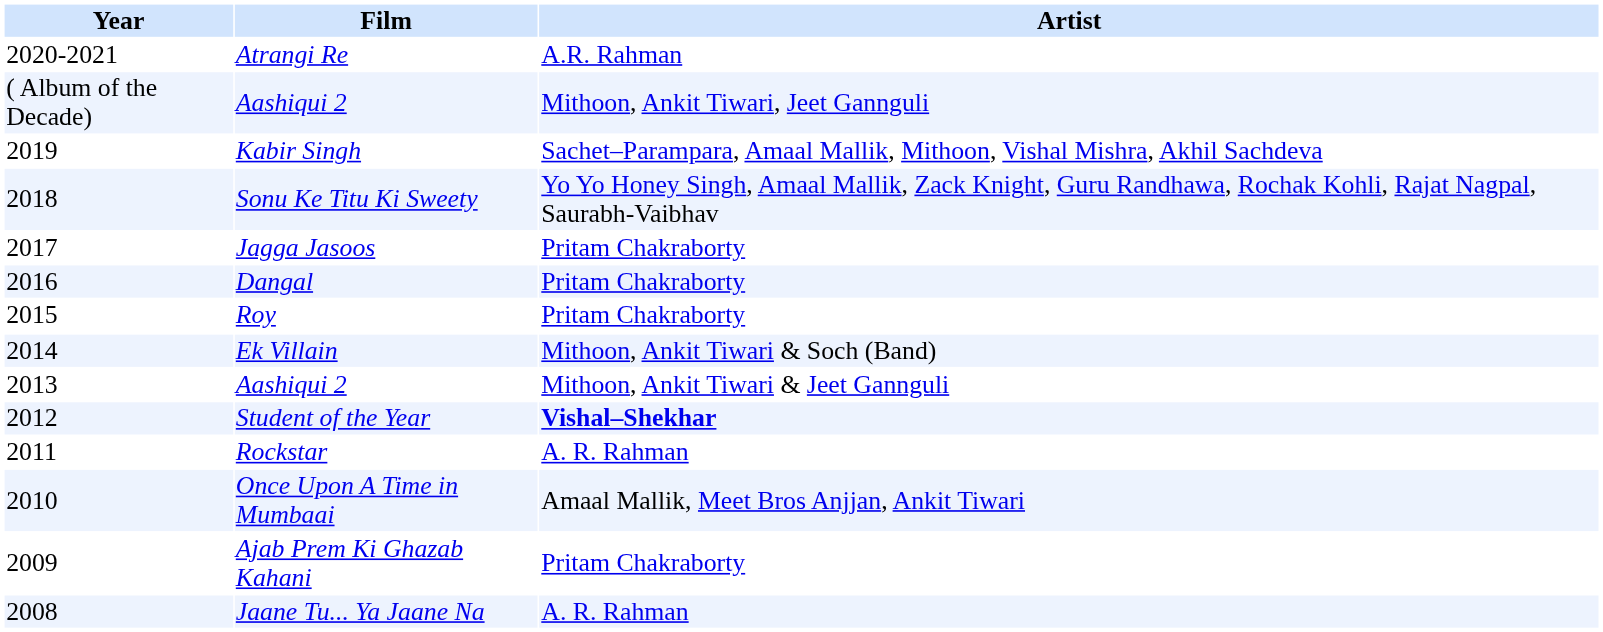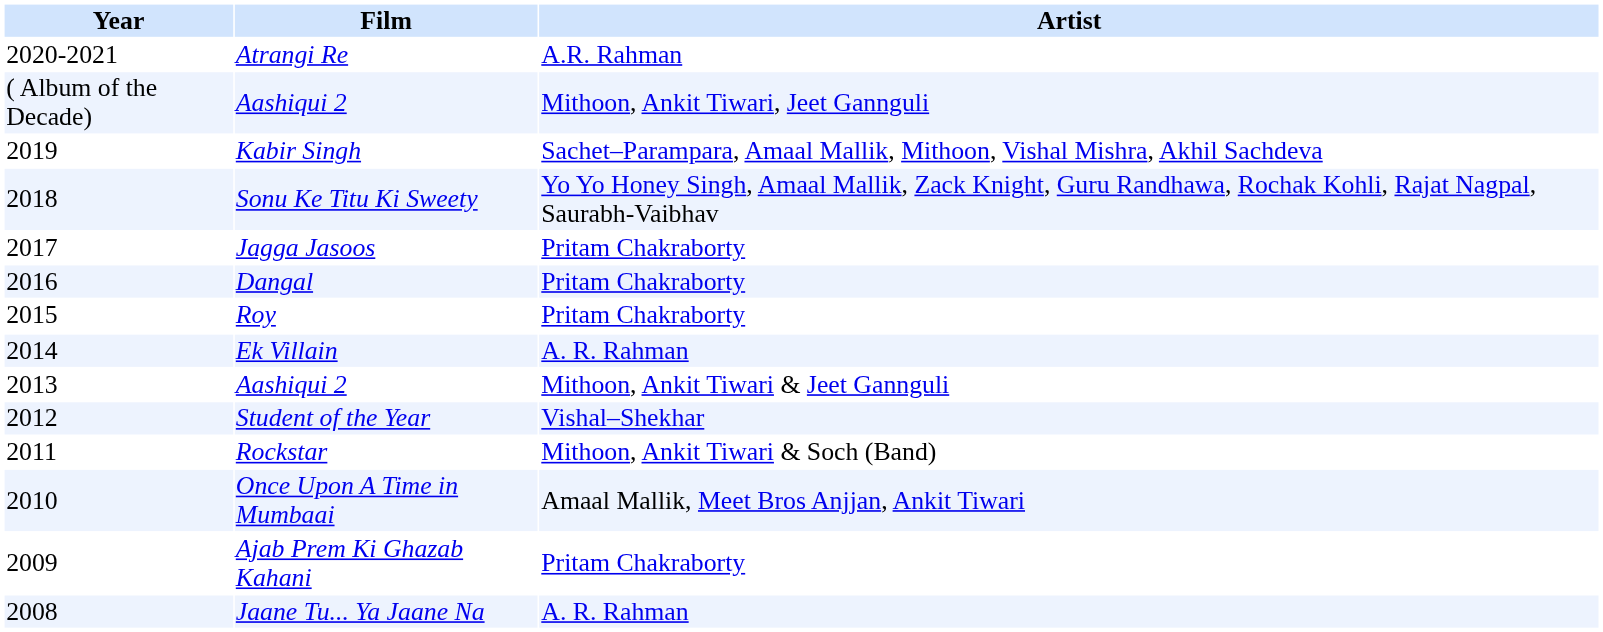 <table cellspacing="1" cellpadding="1" border="0" style="width:50%;">
 <tr style="background:#d1e4fd;">
 <th>Year</th>
 <th>Film</th>
 <th>Artist</th>
 </tr>
 <tr>
 <td>2020-2021</td>
 <td><em><a href='#'>Atrangi Re</a></em></td>
 <td><a href='#'>A.R. Rahman</a></td>
 </tr>
 <tr style="background:#edf3fe;">
 <td>( Album of the Decade)</td>
 <td><em><a href='#'>Aashiqui 2</a></em></td>
 <td><a href='#'>Mithoon</a>, <a href='#'>Ankit Tiwari</a>, <a href='#'>Jeet Gannguli</a></td>
 </tr>
 <tr>
 <td>2019</td>
 <td><em><a href='#'>Kabir Singh</a></em></td>
 <td><a href='#'>Sachet–Parampara</a>, <a href='#'>Amaal Mallik</a>, <a href='#'>Mithoon</a>, <a href='#'>Vishal Mishra</a>, <a href='#'>Akhil Sachdeva</a></td>
 </tr>
 <tr style="background:#edf3fe;">
 <td>2018</td>
 <td><em><a href='#'>Sonu Ke Titu Ki Sweety</a></em></td>
 <td><a href='#'>Yo Yo Honey Singh</a>, <a href='#'>Amaal Mallik</a>, <a href='#'>Zack Knight</a>, <a href='#'>Guru Randhawa</a>, <a href='#'>Rochak Kohli</a>, <a href='#'>Rajat Nagpal</a>, Saurabh-Vaibhav</td>
 </tr>
 <tr>
 <td>2017</td>
 <td><em><a href='#'>Jagga Jasoos</a></em></td>
 <td><a href='#'>Pritam Chakraborty</a></td>
 </tr>
 <tr style="background:#edf3fe;">
 <td>2016</td>
 <td><em><a href='#'>Dangal</a></em></td>
 <td><a href='#'>Pritam Chakraborty</a></td>
 </tr>
 <tr>
 <td>2015</td>
 <td><em><a href='#'>Roy</a></em></td>
 <td><a href='#'>Pritam Chakraborty</a></td>
 </tr>
 <tr>
 </tr>
 <tr style="background:#edf3fe;">
 <td>2014</td>
 <td><em><a href='#'>Ek Villain</a></em></td>
-<td><a href='#'>Mithoon</a>, <a href='#'>Ankit Tiwari</a> & Soch (Band)</td>
+<td><a href='#'>A. R. Rahman</a></td>
 </tr>
 <tr>
 <td>2013</td>
 <td><em><a href='#'>Aashiqui 2</a></em></td>
 <td><a href='#'>Mithoon</a>, <a href='#'>Ankit Tiwari</a> & <a href='#'>Jeet Gannguli</a></td>
 </tr>
 <tr style="background:#edf3fe;">
 <td>2012</td>
 <td><em><a href='#'>Student of the Year</a></em></td>
-<td><strong><a href='#'>Vishal–Shekhar</a></strong></td>
+<td><a href='#'>Vishal–Shekhar</a></td>
 </tr>
 <tr>
 <td>2011</td>
 <td><em><a href='#'>Rockstar</a></em></td>
-<td><a href='#'>A. R. Rahman</a></td>
+<td><a href='#'>Mithoon</a>, <a href='#'>Ankit Tiwari</a> & Soch (Band)</td>
 </tr>
 <tr style="background:#edf3fe;">
 <td>2010</td>
 <td><em><a href='#'>Once Upon A Time in Mumbaai</a></em></td>
 <td>Amaal Mallik, <a href='#'>Meet Bros Anjjan</a>, <a href='#'>Ankit Tiwari</a></td>
 </tr>
 <tr>
 <td>2009</td>
 <td><em><a href='#'>Ajab Prem Ki Ghazab Kahani</a></em></td>
 <td><a href='#'>Pritam Chakraborty</a></td>
 </tr>
 <tr style="background:#edf3fe;">
 <td>2008</td>
 <td><em><a href='#'>Jaane Tu... Ya Jaane Na</a></em></td>
 <td><a href='#'>A. R. Rahman</a></td>
 </tr>
 </table>
